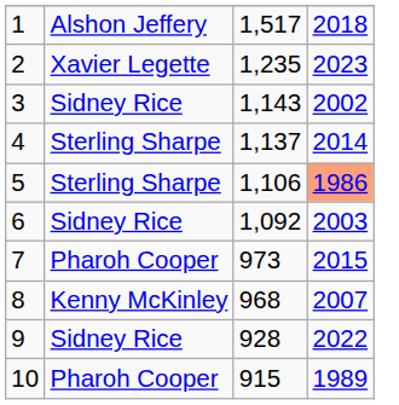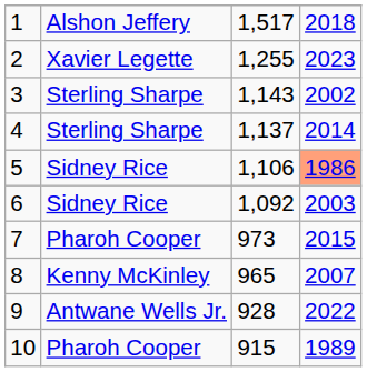 <table class="wikitable">
 <tr>
 </tr>
 <tr>
 <td>1</td>
 <td><a href='#'>Alshon Jeffery</a></td>
 <td>1,517</td>
 <td><a href='#'>2018</a></td>
 </tr>
 <tr>
 <td>2</td>
 <td><a href='#'>Xavier Legette</a></td>
-<td>1,235</td>
+<td>1,255</td>
 <td><a href='#'>2023</a></td>
 </tr>
 <tr>
 <td>3</td>
-<td><a href='#'>Sidney Rice</a></td>
+<td><a href='#'>Sterling Sharpe</a></td>
 <td>1,143</td>
 <td><a href='#'>2002</a></td>
 </tr>
 <tr>
 <td>4</td>
 <td><a href='#'>Sterling Sharpe</a></td>
 <td>1,137</td>
 <td><a href='#'>2014</a></td>
 </tr>
 <tr>
 <td>5</td>
-<td><a href='#'>Sterling Sharpe</a></td>
+<td><a href='#'>Sidney Rice</a></td>
 <td>1,106</td>
 <td style="background: lightsalmon;"><a href='#'>1986</a></td>
 </tr>
 <tr>
 <td>6</td>
 <td><a href='#'>Sidney Rice</a></td>
 <td>1,092</td>
 <td><a href='#'>2003</a></td>
 </tr>
 <tr>
 <td>7</td>
 <td><a href='#'>Pharoh Cooper</a></td>
 <td>973</td>
 <td><a href='#'>2015</a></td>
 </tr>
 <tr>
 <td>8</td>
 <td><a href='#'>Kenny McKinley</a></td>
-<td>968</td>
+<td>965</td>
 <td><a href='#'>2007</a></td>
 </tr>
 <tr>
 <td>9</td>
-<td><a href='#'>Sidney Rice</a></td>
+<td><a href='#'>Antwane Wells Jr.</a></td>
 <td>928</td>
 <td><a href='#'>2022</a></td>
 </tr>
 <tr>
 <td>10</td>
 <td><a href='#'>Pharoh Cooper</a></td>
 <td>915</td>
 <td><a href='#'>1989</a></td>
 </tr>
 </table>
